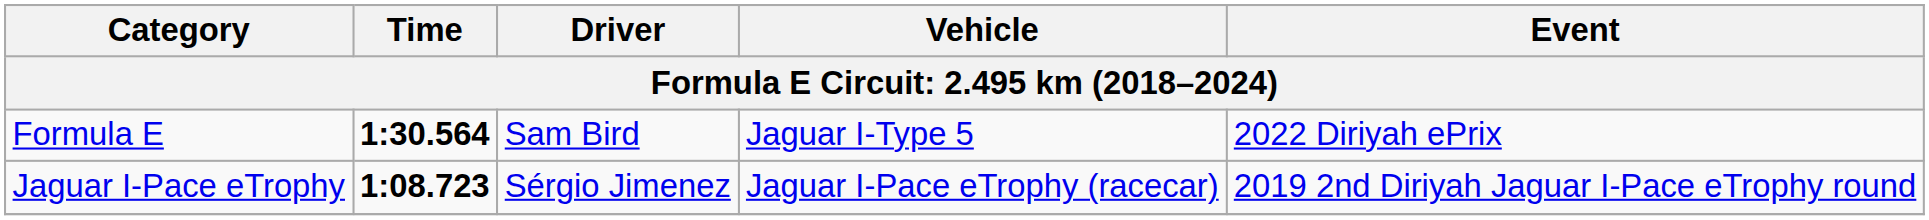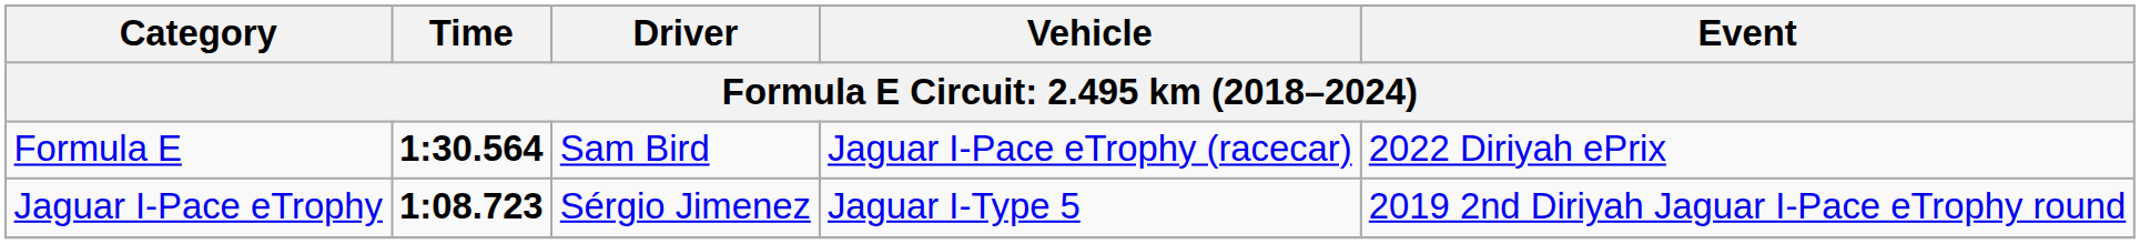 <table class="wikitable">
 <tr>
 <th>Category</th>
 <th>Time</th>
 <th>Driver</th>
 <th>Vehicle</th>
 <th>Event</th>
 </tr>
 <tr>
 <th colspan=5>Formula E Circuit: 2.495 km (2018–2024)</th>
 </tr>
 <tr>
 <td><a href='#'>Formula E</a></td>
 <td><strong>1:30.564</strong></td>
 <td><a href='#'>Sam Bird</a></td>
-<td><a href='#'>Jaguar I-Type 5</a></td>
+<td><a href='#'>Jaguar I-Pace eTrophy (racecar)</a></td>
 <td><a href='#'>2022 Diriyah ePrix</a></td>
 </tr>
 <tr>
 <td><a href='#'>Jaguar I-Pace eTrophy</a></td>
 <td><strong>1:08.723</strong></td>
 <td><a href='#'>Sérgio Jimenez</a></td>
-<td><a href='#'>Jaguar I-Pace eTrophy (racecar)</a></td>
+<td><a href='#'>Jaguar I-Type 5</a></td>
 <td><a href='#'>2019 2nd Diriyah Jaguar I-Pace eTrophy round</a></td>
 </tr>
 <tr>
 </tr>
 </table>
